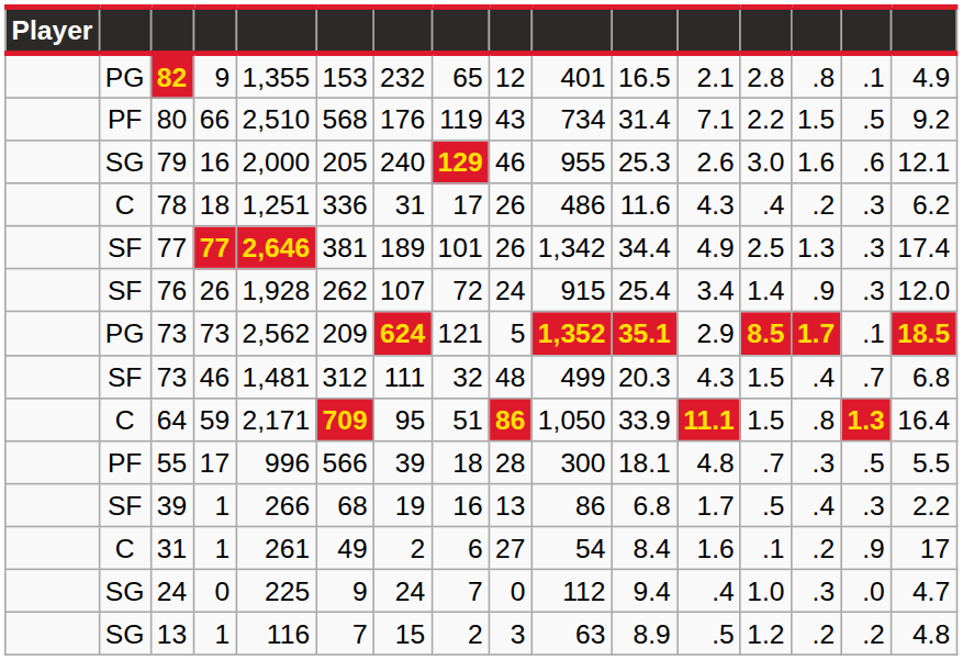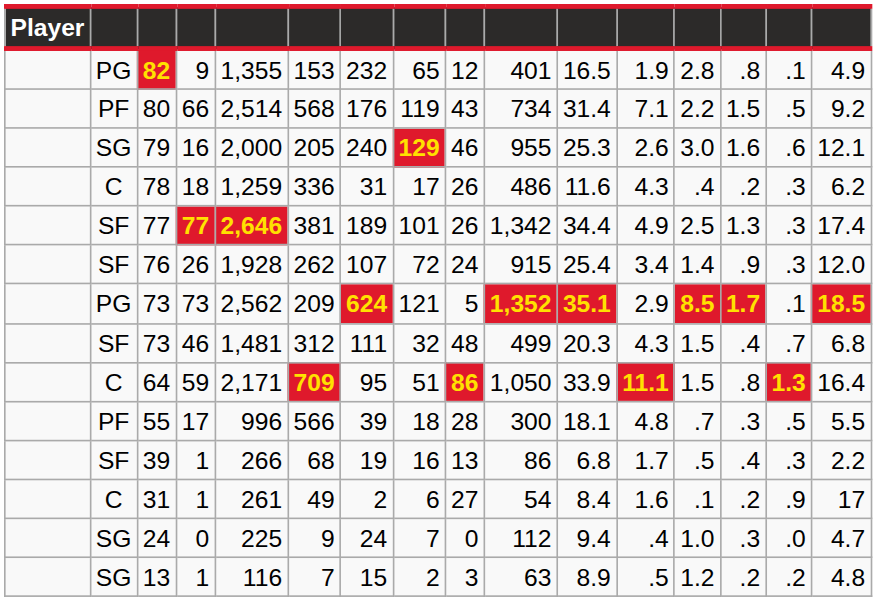 <table class="wikitable sortable" style="font-size: 95%; text-align:right;">
 <tr>
 <th style="background:#2C2A29; color:#FFFFFF; border-top:#DF192C 3px solid; border-bottom:#DF192C 3px solid;">Player</th>
 <th style="background:#2C2A29; color:#FFFFFF; border-top:#DF192C 3px solid; border-bottom:#DF192C 3px solid;"></th>
 <th style="background:#2C2A29; color:#FFFFFF; border-top:#DF192C 3px solid; border-bottom:#DF192C 3px solid;"></th>
 <th style="background:#2C2A29; color:#FFFFFF; border-top:#DF192C 3px solid; border-bottom:#DF192C 3px solid;"></th>
 <th style="background:#2C2A29; color:#FFFFFF; border-top:#DF192C 3px solid; border-bottom:#DF192C 3px solid;"></th>
 <th style="background:#2C2A29; color:#FFFFFF; border-top:#DF192C 3px solid; border-bottom:#DF192C 3px solid;"></th>
 <th style="background:#2C2A29; color:#FFFFFF; border-top:#DF192C 3px solid; border-bottom:#DF192C 3px solid;"></th>
 <th style="background:#2C2A29; color:#FFFFFF; border-top:#DF192C 3px solid; border-bottom:#DF192C 3px solid;"></th>
 <th style="background:#2C2A29; color:#FFFFFF; border-top:#DF192C 3px solid; border-bottom:#DF192C 3px solid;"></th>
 <th style="background:#2C2A29; color:#FFFFFF; border-top:#DF192C 3px solid; border-bottom:#DF192C 3px solid;"></th>
 <th style="background:#2C2A29; color:#FFFFFF; border-top:#DF192C 3px solid; border-bottom:#DF192C 3px solid;"></th>
 <th style="background:#2C2A29; color:#FFFFFF; border-top:#DF192C 3px solid; border-bottom:#DF192C 3px solid;"></th>
 <th style="background:#2C2A29; color:#FFFFFF; border-top:#DF192C 3px solid; border-bottom:#DF192C 3px solid;"></th>
 <th style="background:#2C2A29; color:#FFFFFF; border-top:#DF192C 3px solid; border-bottom:#DF192C 3px solid;"></th>
 <th style="background:#2C2A29; color:#FFFFFF; border-top:#DF192C 3px solid; border-bottom:#DF192C 3px solid;"></th>
 <th style="background:#2C2A29; color:#FFFFFF; border-top:#DF192C 3px solid; border-bottom:#DF192C 3px solid;"></th>
 </tr>
 <tr>
 <td style="text-align:left;"></td>
 <td style="text-align:center;">PG</td>
 <td style="background:#DF192C; color:#FFE100;"><strong>82</strong></td>
 <td>9</td>
 <td>1,355</td>
 <td>153</td>
 <td>232</td>
 <td>65</td>
 <td>12</td>
 <td>401</td>
 <td>16.5</td>
-<td>2.1</td>
+<td>1.9</td>
 <td>2.8</td>
 <td>.8</td>
 <td>.1</td>
 <td>4.9</td>
 </tr>
 <tr>
 <td style="text-align:left;"></td>
 <td style="text-align:center;">PF</td>
 <td>80</td>
 <td>66</td>
-<td>2,510</td>
+<td>2,514</td>
 <td>568</td>
 <td>176</td>
 <td>119</td>
 <td>43</td>
 <td>734</td>
 <td>31.4</td>
 <td>7.1</td>
 <td>2.2</td>
 <td>1.5</td>
 <td>.5</td>
 <td>9.2</td>
 </tr>
 <tr>
 <td style="text-align:left;"></td>
 <td style="text-align:center;">SG</td>
 <td>79</td>
 <td>16</td>
 <td>2,000</td>
 <td>205</td>
 <td>240</td>
 <td style="background:#DF192C; color:#FFE100;"><strong>129</strong></td>
 <td>46</td>
 <td>955</td>
 <td>25.3</td>
 <td>2.6</td>
 <td>3.0</td>
 <td>1.6</td>
 <td>.6</td>
 <td>12.1</td>
 </tr>
 <tr>
 <td style="text-align:left;"></td>
 <td style="text-align:center;">C</td>
 <td>78</td>
 <td>18</td>
-<td>1,251</td>
+<td>1,259</td>
 <td>336</td>
 <td>31</td>
 <td>17</td>
 <td>26</td>
 <td>486</td>
 <td>11.6</td>
 <td>4.3</td>
 <td>.4</td>
 <td>.2</td>
 <td>.3</td>
 <td>6.2</td>
 </tr>
 <tr>
 <td style="text-align:left;"></td>
 <td style="text-align:center;">SF</td>
 <td>77</td>
 <td style="background:#DF192C; color:#FFE100;"><strong>77</strong></td>
 <td style="background:#DF192C; color:#FFE100;"><strong>2,646</strong></td>
 <td>381</td>
 <td>189</td>
 <td>101</td>
 <td>26</td>
 <td>1,342</td>
 <td>34.4</td>
 <td>4.9</td>
 <td>2.5</td>
 <td>1.3</td>
 <td>.3</td>
 <td>17.4</td>
 </tr>
 <tr>
 <td style="text-align:left;"></td>
 <td style="text-align:center;">SF</td>
 <td>76</td>
 <td>26</td>
 <td>1,928</td>
 <td>262</td>
 <td>107</td>
 <td>72</td>
 <td>24</td>
 <td>915</td>
 <td>25.4</td>
 <td>3.4</td>
 <td>1.4</td>
 <td>.9</td>
 <td>.3</td>
 <td>12.0</td>
 </tr>
 <tr>
 <td style="text-align:left;"></td>
 <td style="text-align:center;">PG</td>
 <td>73</td>
 <td>73</td>
 <td>2,562</td>
 <td>209</td>
 <td style="background:#DF192C; color:#FFE100;"><strong>624</strong></td>
 <td>121</td>
 <td>5</td>
 <td style="background:#DF192C; color:#FFE100;"><strong>1,352</strong></td>
 <td style="background:#DF192C; color:#FFE100;"><strong>35.1</strong></td>
 <td>2.9</td>
 <td style="background:#DF192C; color:#FFE100;"><strong>8.5</strong></td>
 <td style="background:#DF192C; color:#FFE100;"><strong>1.7</strong></td>
 <td>.1</td>
 <td style="background:#DF192C; color:#FFE100;"><strong>18.5</strong></td>
 </tr>
 <tr>
 <td style="text-align:left;"></td>
 <td style="text-align:center;">SF</td>
 <td>73</td>
 <td>46</td>
 <td>1,481</td>
 <td>312</td>
 <td>111</td>
 <td>32</td>
 <td>48</td>
 <td>499</td>
 <td>20.3</td>
 <td>4.3</td>
 <td>1.5</td>
 <td>.4</td>
 <td>.7</td>
 <td>6.8</td>
 </tr>
 <tr>
 <td style="text-align:left;"></td>
 <td style="text-align:center;">C</td>
 <td>64</td>
 <td>59</td>
 <td>2,171</td>
 <td style="background:#DF192C; color:#FFE100;"><strong>709</strong></td>
 <td>95</td>
 <td>51</td>
 <td style="background:#DF192C; color:#FFE100;"><strong>86</strong></td>
 <td>1,050</td>
 <td>33.9</td>
 <td style="background:#DF192C; color:#FFE100;"><strong>11.1</strong></td>
 <td>1.5</td>
 <td>.8</td>
 <td style="background:#DF192C; color:#FFE100;"><strong>1.3</strong></td>
 <td>16.4</td>
 </tr>
 <tr>
 <td style="text-align:left;"></td>
 <td style="text-align:center;">PF</td>
 <td>55</td>
 <td>17</td>
 <td>996</td>
 <td>566</td>
 <td>39</td>
 <td>18</td>
 <td>28</td>
 <td>300</td>
 <td>18.1</td>
 <td>4.8</td>
 <td>.7</td>
 <td>.3</td>
 <td>.5</td>
 <td>5.5</td>
 </tr>
 <tr>
 <td style="text-align:left;"></td>
 <td style="text-align:center;">SF</td>
 <td>39</td>
 <td>1</td>
 <td>266</td>
 <td>68</td>
 <td>19</td>
 <td>16</td>
 <td>13</td>
 <td>86</td>
 <td>6.8</td>
 <td>1.7</td>
 <td>.5</td>
 <td>.4</td>
 <td>.3</td>
 <td>2.2</td>
 </tr>
 <tr>
 <td style="text-align:left;"></td>
 <td style="text-align:center;">C</td>
 <td>31</td>
 <td>1</td>
 <td>261</td>
 <td>49</td>
 <td>2</td>
 <td>6</td>
 <td>27</td>
 <td>54</td>
 <td>8.4</td>
 <td>1.6</td>
 <td>.1</td>
 <td>.2</td>
 <td>.9</td>
 <td>17</td>
 </tr>
 <tr>
 <td style="text-align:left;"></td>
 <td style="text-align:center;">SG</td>
 <td>24</td>
 <td>0</td>
 <td>225</td>
 <td>9</td>
 <td>24</td>
 <td>7</td>
 <td>0</td>
 <td>112</td>
 <td>9.4</td>
 <td>.4</td>
 <td>1.0</td>
 <td>.3</td>
 <td>.0</td>
 <td>4.7</td>
 </tr>
 <tr>
 <td style="text-align:left;"></td>
 <td style="text-align:center;">SG</td>
 <td>13</td>
 <td>1</td>
 <td>116</td>
 <td>7</td>
 <td>15</td>
 <td>2</td>
 <td>3</td>
 <td>63</td>
 <td>8.9</td>
 <td>.5</td>
 <td>1.2</td>
 <td>.2</td>
 <td>.2</td>
 <td>4.8</td>
 </tr>
 </table>
